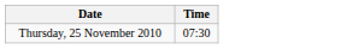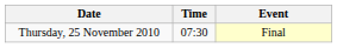 <table class = "wikitable" style="text-align:center;">
 <tr>
 <th width=220>Date</th>
 <th width=50>Time</th>
+<th width=150>Event</th>
 </tr>
 <tr>
 <td>Thursday, 25 November 2010</td>
 <td>07:30</td>
+<td bgcolor=ffffcc>Final</td>
 </tr>
 </table>
